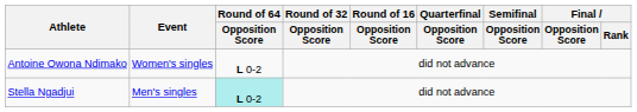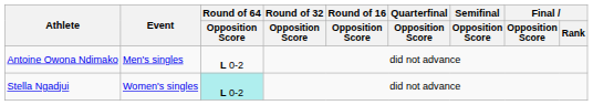 <table class=wikitable style="font-size:90%">
 <tr>
 <th rowspan=2>Athlete</th>
 <th rowspan=2>Event</th>
 <th>Round of 64</th>
 <th>Round of 32</th>
 <th>Round of 16</th>
 <th>Quarterfinal</th>
 <th>Semifinal</th>
 <th colspan=2>Final / </th>
 </tr>
 <tr style="font-size:95%">
 <th>Opposition<br>Score</th>
 <th>Opposition<br>Score</th>
 <th>Opposition<br>Score</th>
 <th>Opposition<br>Score</th>
 <th>Opposition<br>Score</th>
 <th>Opposition<br>Score</th>
 <th>Rank</th>
 </tr>
 <tr align=center>
 <td align=left><a href='#'>Antoine Owona Ndimako</a></td>
-<td align=left><a href='#'>Women's singles</a></td>
+<td align=left><a href='#'>Men's singles</a></td>
 <td><br> <strong>L</strong> 0-2</td>
 <td Colspan=6>did not advance</td>
 </tr>
 <tr align=center>
 <td align=left><a href='#'>Stella Ngadjui</a></td>
-<td align=left><a href='#'>Men's singles</a></td>
+<td align=left><a href='#'>Women's singles</a></td>
 <td style="background: paleturquoise;"><br> <strong>L</strong> 0-2</td>
 <td Colspan=6>did not advance</td>
 </tr>
 </table>
